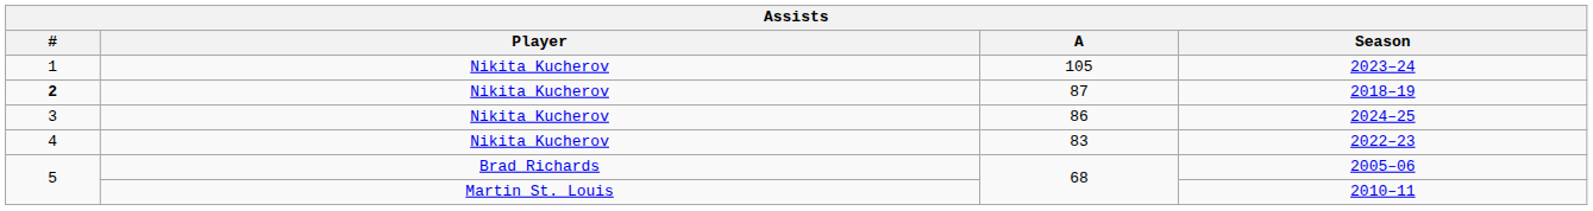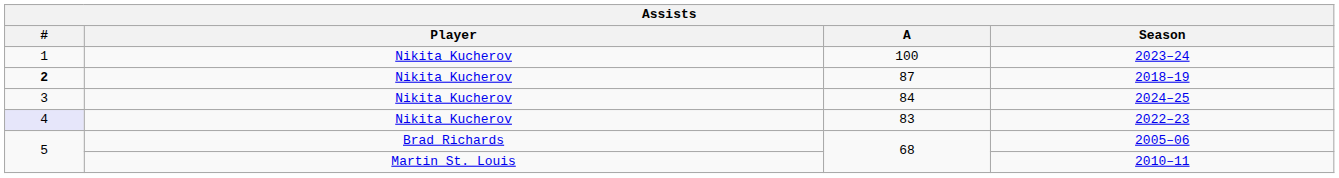 <table class="wikitable" style="text-align: center; font-size: 95%" width="80%">
 <tr>
 <th colspan="4">Assists</th>
 </tr>
 <tr>
 <th>#</th>
 <th>Player</th>
 <th>A</th>
 <th>Season</th>
 </tr>
 <tr>
 <td>1</td>
 <td><a href='#'>Nikita Kucherov</a></td>
-<td>105</td>
+<td>100</td>
 <td><a href='#'>2023–24</a></td>
 </tr>
 <tr>
 <td><strong>2</strong></td>
 <td><a href='#'>Nikita Kucherov</a></td>
 <td>87</td>
 <td><a href='#'>2018–19</a></td>
 </tr>
 <tr>
 <td>3</td>
 <td><a href='#'>Nikita Kucherov</a></td>
-<td>86</td>
+<td>84</td>
 <td><a href='#'>2024–25</a></td>
 </tr>
 <tr>
-<td>4</td>
+<td style="background: lavender;">4</td>
 <td><a href='#'>Nikita Kucherov</a></td>
 <td>83</td>
 <td><a href='#'>2022–23</a></td>
 </tr>
 <tr>
 <td rowspan="2">5</td>
 <td><a href='#'>Brad Richards</a></td>
 <td rowspan="2">68</td>
 <td><a href='#'>2005–06</a></td>
 </tr>
 <tr>
 <td><a href='#'>Martin St. Louis</a></td>
 <td><a href='#'>2010–11</a></td>
 </tr>
 </table>
